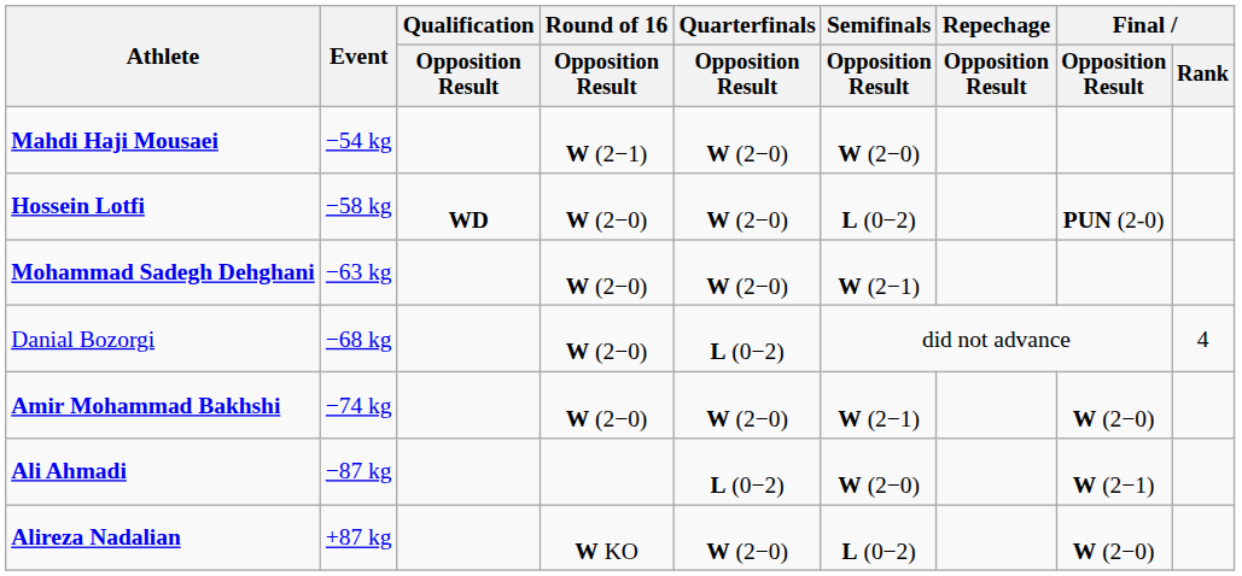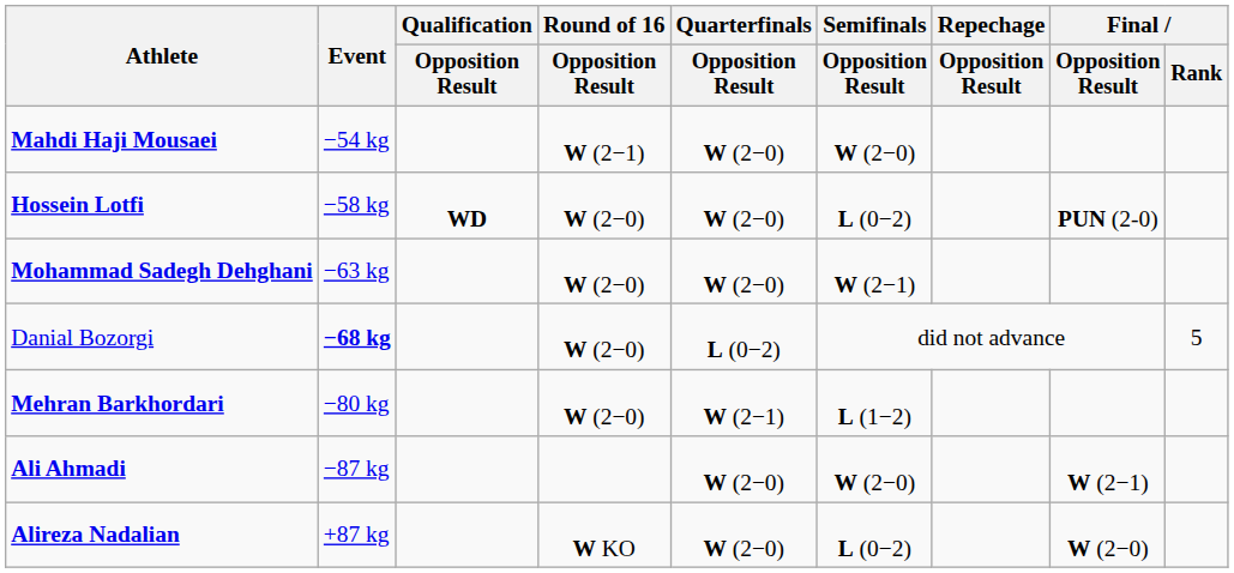 <table class="wikitable" style="font-size:90%;">
 <tr>
 <th rowspan=2>Athlete</th>
 <th rowspan=2>Event</th>
 <th>Qualification</th>
 <th>Round of 16</th>
 <th>Quarterfinals</th>
 <th>Semifinals</th>
 <th>Repechage</th>
 <th colspan=2>Final / </th>
 </tr>
 <tr style="font-size:95%">
 <th>Opposition<br>Result</th>
 <th>Opposition<br>Result</th>
 <th>Opposition<br>Result</th>
 <th>Opposition<br>Result</th>
 <th>Opposition<br>Result</th>
 <th>Opposition<br>Result</th>
 <th>Rank</th>
 </tr>
 <tr align=center>
 <td align=left><strong><a href='#'>Mahdi Haji Mousaei</a></strong></td>
 <td align=left><a href='#'>−54 kg</a></td>
 <td></td>
 <td><br><strong>W</strong> (2−1)</td>
 <td><br><strong>W</strong> (2−0)</td>
 <td><br><strong>W</strong> (2−0)</td>
 <td></td>
 <td></td>
 <td></td>
 </tr>
 <tr align=center>
 <td align=left><strong><a href='#'>Hossein Lotfi</a></strong></td>
 <td align=left><a href='#'>−58 kg</a></td>
 <td><br><strong>WD </strong></td>
 <td><br><strong>W</strong> (2−0)</td>
 <td><br><strong>W</strong> (2−0)</td>
 <td><br><strong>L</strong> (0−2)</td>
 <td></td>
 <td><br><strong>PUN</strong> (2-0)</td>
 <td></td>
 </tr>
 <tr align=center>
 <td align=left><strong><a href='#'>Mohammad Sadegh Dehghani</a></strong></td>
 <td align=left><a href='#'>−63 kg</a></td>
 <td></td>
 <td><br><strong>W</strong> (2−0)</td>
 <td><br><strong>W</strong> (2−0)</td>
 <td><br><strong>W</strong> (2−1)</td>
 <td></td>
 <td></td>
 <td></td>
 </tr>
 <tr align=center>
 <td align=left><a href='#'>Danial Bozorgi</a></td>
-<td align=left><a href='#'>−68 kg</a></td>
+<td align=left><strong><a href='#'>−68 kg</a></strong></td>
 <td></td>
 <td><br><strong>W</strong> (2−0)</td>
 <td><br><strong>L</strong> (0−2)</td>
 <td colspan=3>did not advance</td>
-<td>4</td>
+<td>5</td>
 </tr>
 <tr align=center>
-<td align=left><strong><a href='#'>Amir Mohammad Bakhshi</a></strong></td>
-<td align=left><a href='#'>−74 kg</a></td>
+<td align=left><strong><a href='#'>Mehran Barkhordari</a></strong></td>
+<td align=left><a href='#'>−80 kg</a></td>
 <td></td>
 <td><br><strong>W</strong> (2−0)</td>
-<td><br><strong>W</strong> (2−0)</td>
 <td><br><strong>W</strong> (2−1)</td>
+<td><br><strong>L</strong> (1−2)</td>
 <td></td>
-<td><br><strong>W</strong> (2−0)</td>
+<td></td>
 <td></td>
 </tr>
 <tr align=center>
 <td align=left><strong><a href='#'>Ali Ahmadi</a></strong></td>
 <td align=left><a href='#'>−87 kg</a></td>
 <td></td>
 <td></td>
-<td><br><strong>L</strong> (0−2)</td>
+<td><br><strong>W</strong> (2−0)</td>
 <td><br><strong>W</strong> (2−0)</td>
 <td></td>
 <td><br><strong>W</strong> (2−1)</td>
 <td></td>
 </tr>
 <tr align=center>
 <td align=left><strong><a href='#'>Alireza Nadalian</a></strong></td>
 <td align=left><a href='#'>+87 kg</a></td>
 <td></td>
 <td><br><strong>W</strong> KO</td>
 <td><br><strong>W</strong> (2−0)</td>
 <td><br><strong>L</strong> (0−2)</td>
 <td></td>
 <td><br><strong>W</strong> (2−0)</td>
 <td></td>
 </tr>
 </table>
